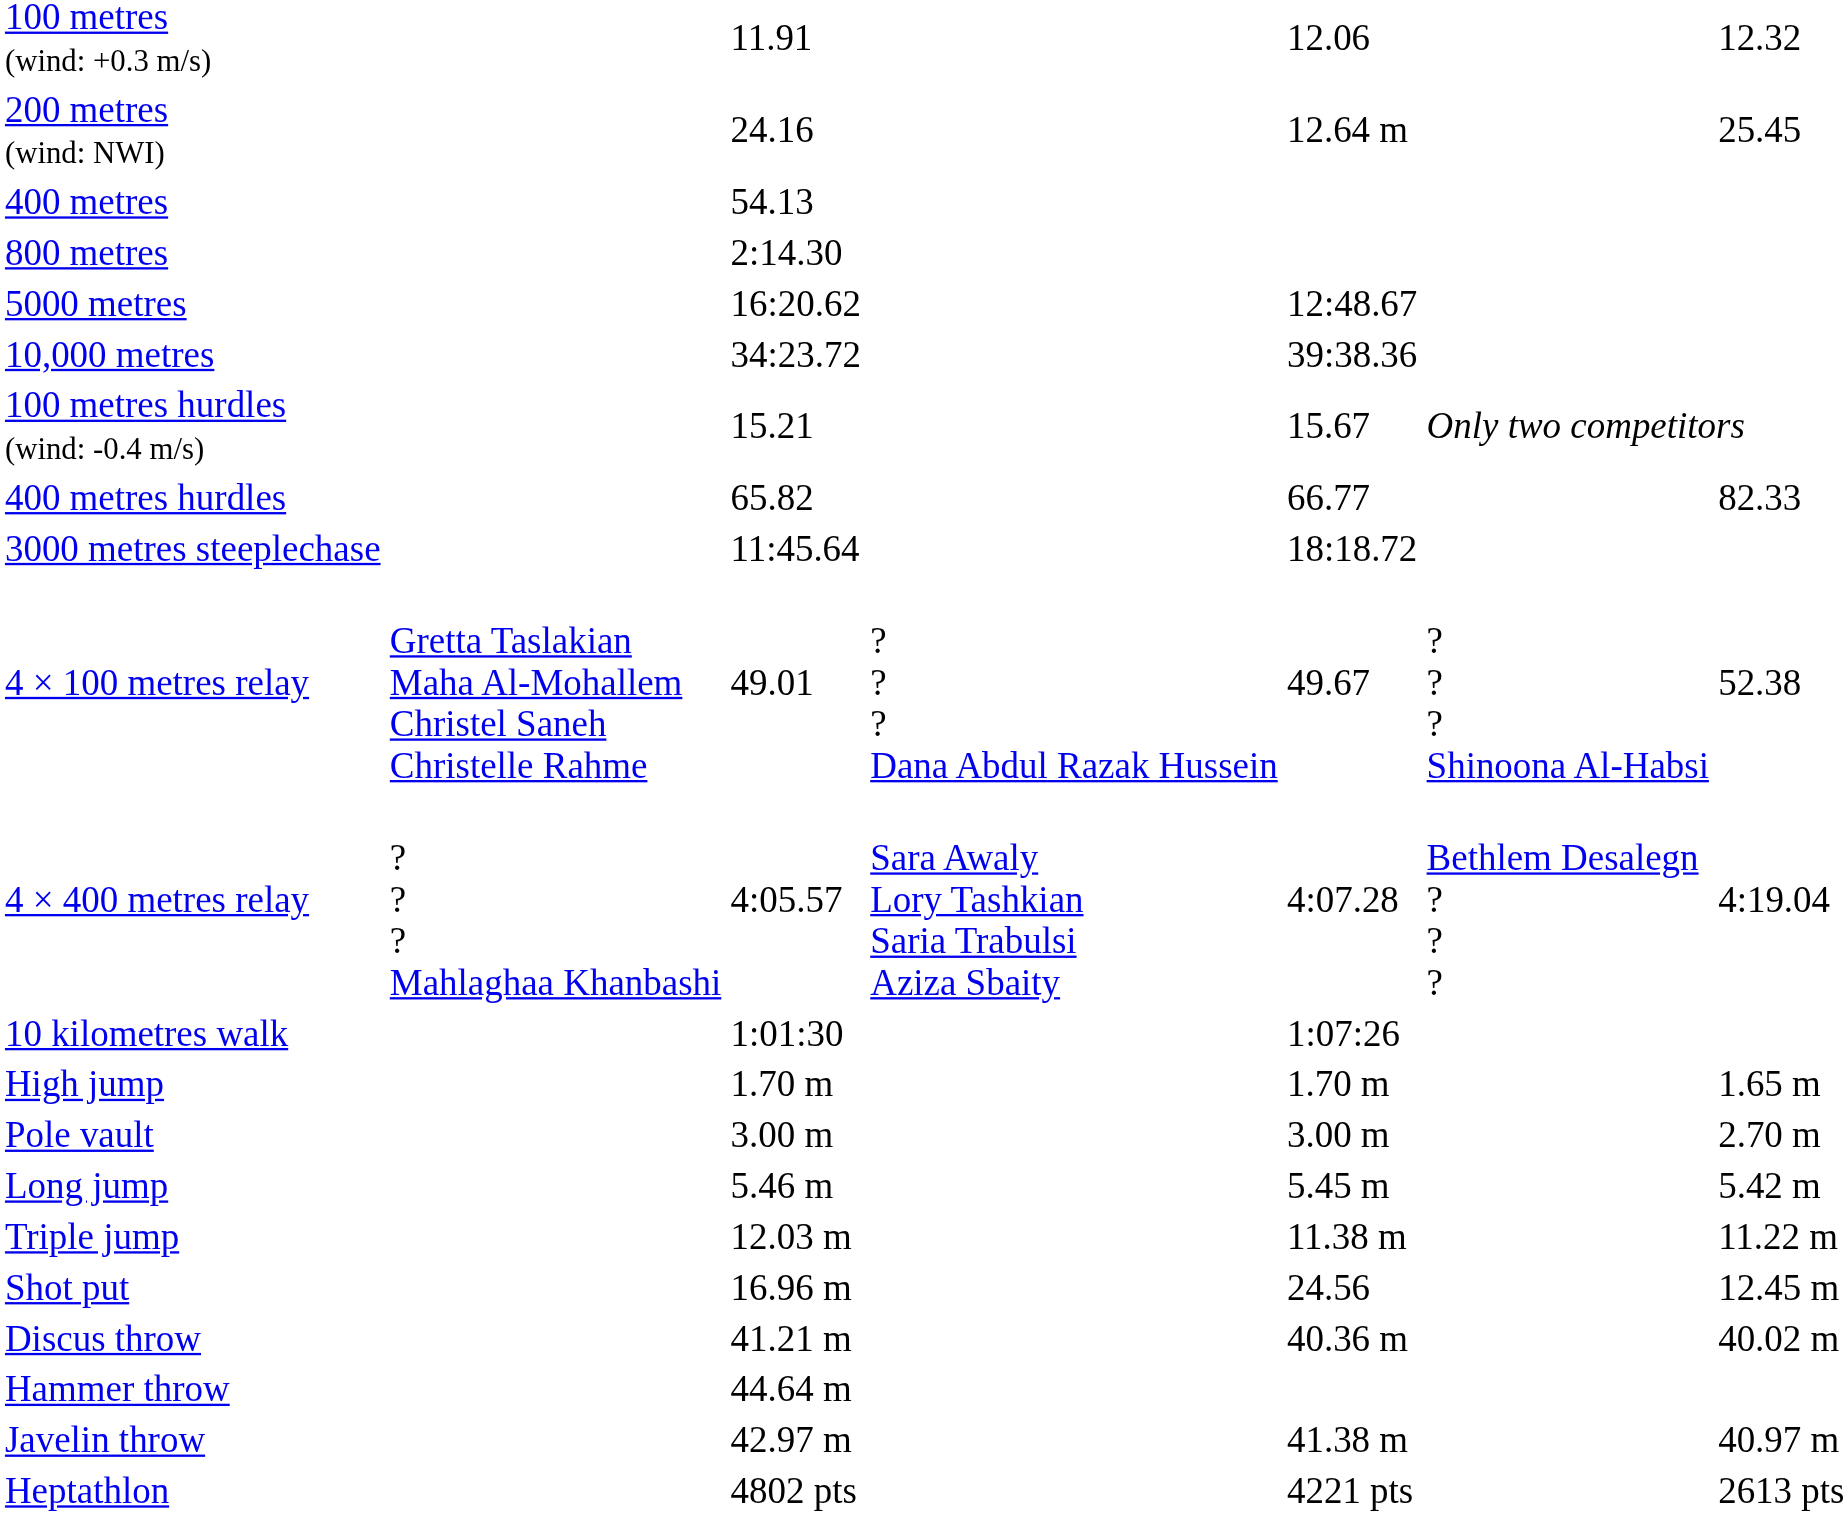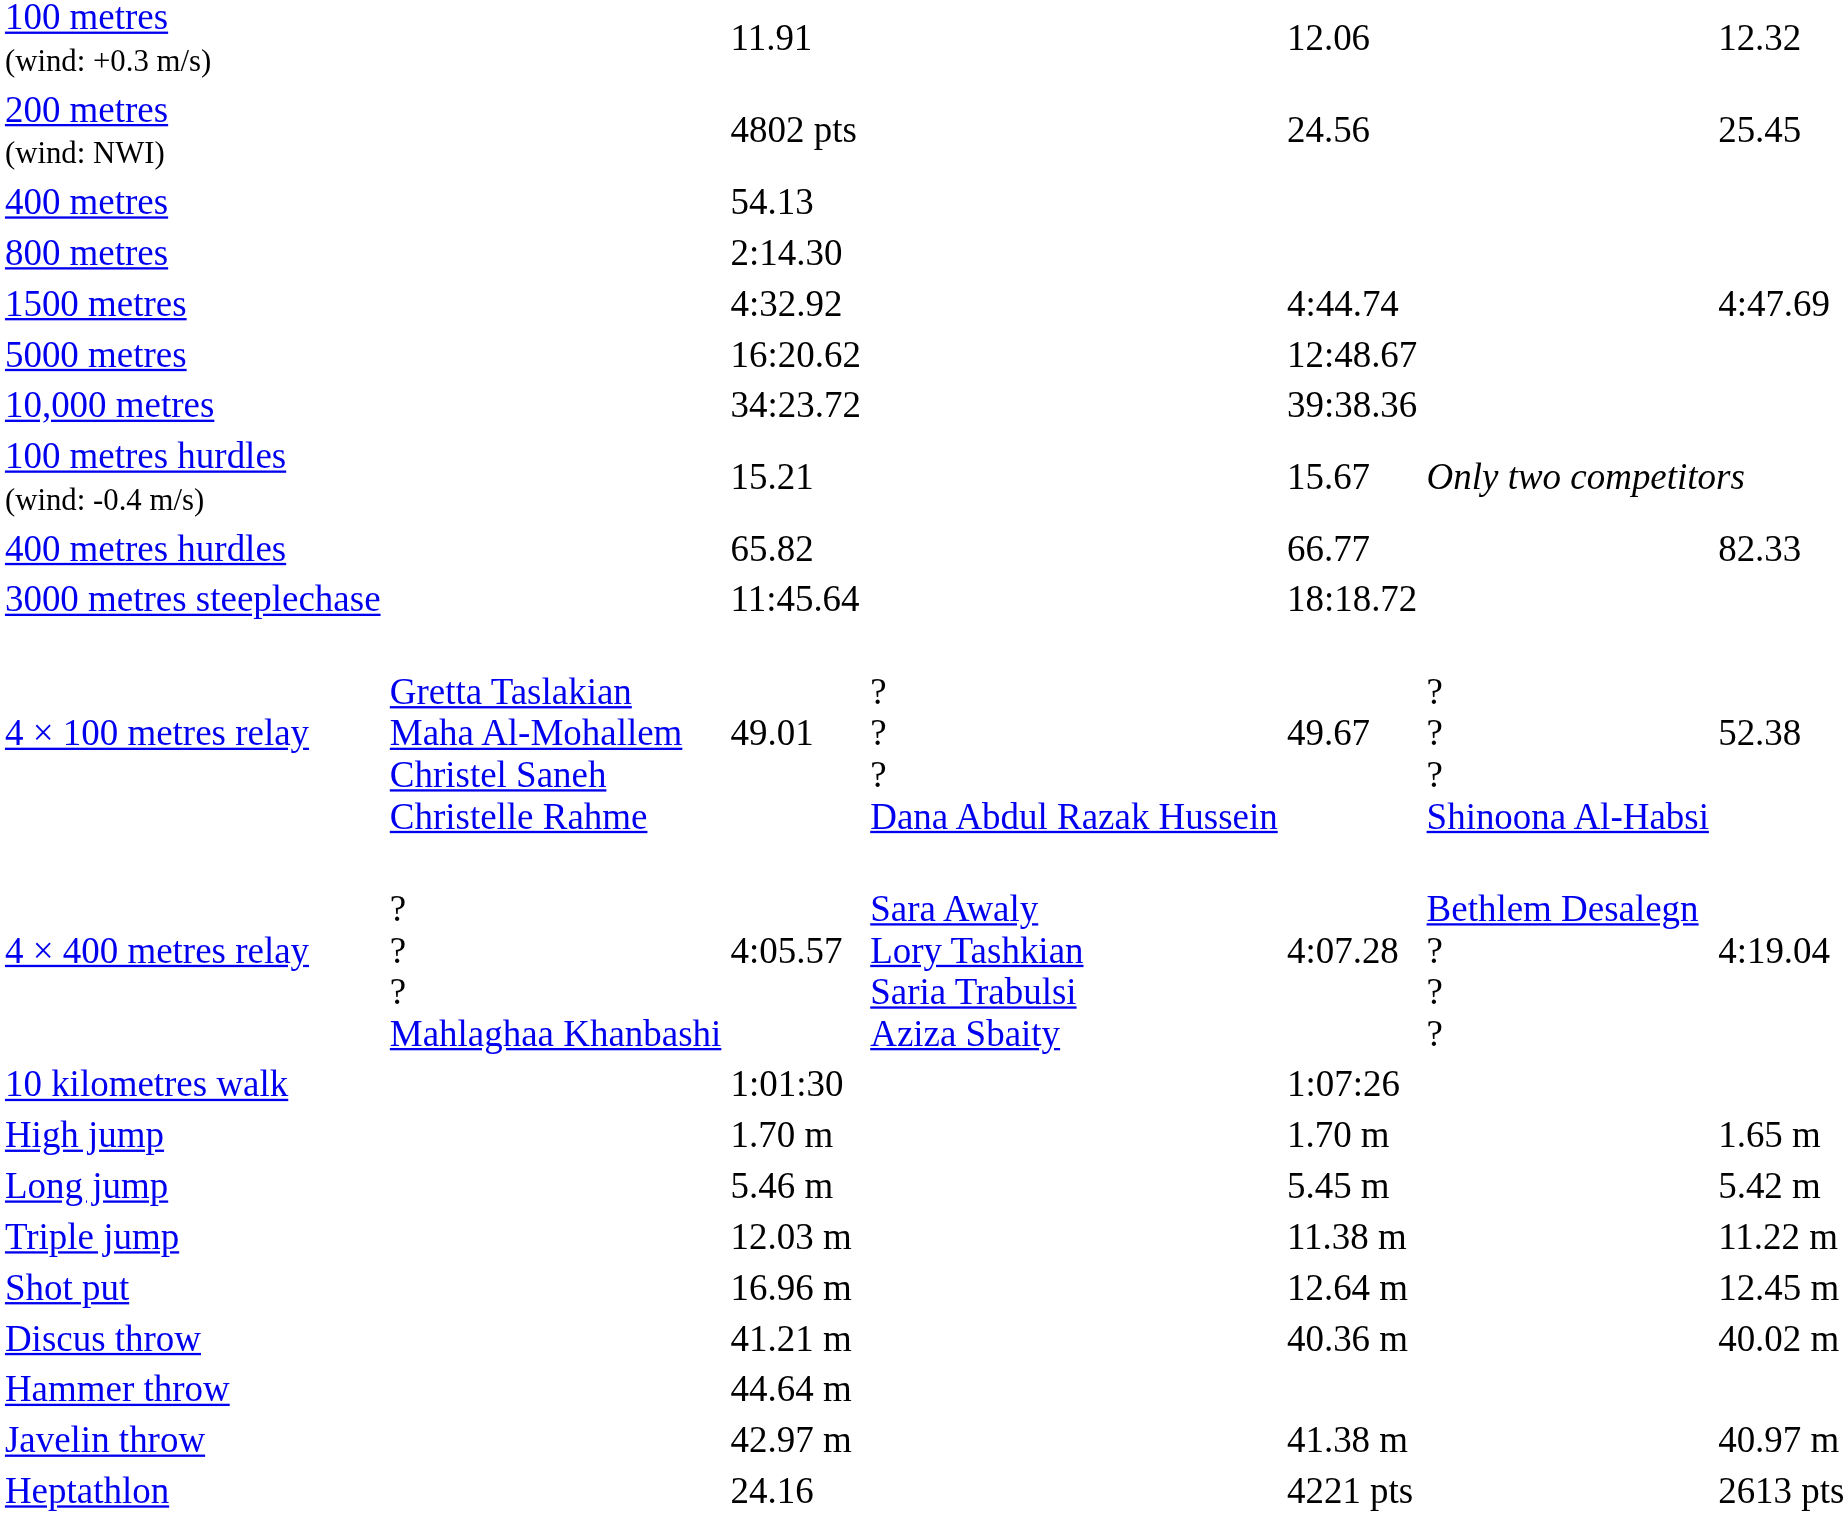 <table>
 <tr>
 <td align=left><a href='#'>100 metres</a><br><small>(wind: +0.3 m/s)</small></td>
 <td></td>
 <td>11.91</td>
 <td></td>
 <td>12.06</td>
 <td></td>
 <td>12.32</td>
 </tr>
 <tr>
 <td align=left><a href='#'>200 metres</a><br><small>(wind: NWI)</small></td>
 <td></td>
-<td>24.16</td>
+<td>4802 pts </td>
 <td></td>
-<td>12.64 m</td>
+<td>24.56</td>
 <td></td>
 <td>25.45 </td>
 </tr>
 <tr>
 <td align=left><a href='#'>400 metres</a></td>
 <td></td>
 <td>54.13</td>
 <td></td>
 <td></td>
 <td></td>
 <td></td>
 </tr>
 <tr>
 <td align=left><a href='#'>800 metres</a></td>
 <td></td>
 <td>2:14.30</td>
 <td></td>
 <td></td>
 <td></td>
 <td></td>
+</tr>
+<tr>
+<td align=left><a href='#'>1500 metres</a></td>
+<td></td>
+<td>4:32.92</td>
+<td></td>
+<td>4:44.74</td>
+<td></td>
+<td>4:47.69</td>
 </tr>
 <tr>
 <td align=left><a href='#'>5000 metres</a></td>
 <td></td>
 <td>16:20.62</td>
 <td></td>
 <td>12:48.67</td>
 <td></td>
 <td></td>
 </tr>
 <tr>
 <td align=left><a href='#'>10,000 metres</a></td>
 <td></td>
 <td>34:23.72</td>
 <td></td>
 <td>39:38.36</td>
 <td></td>
 <td></td>
 </tr>
 <tr>
 <td align=left><a href='#'>100 metres hurdles</a><br><small>(wind: -0.4 m/s)</small></td>
 <td></td>
 <td>15.21</td>
 <td></td>
 <td>15.67</td>
 <td colspan=2><em>Only two competitors</em></td>
 </tr>
 <tr>
 <td align=left><a href='#'>400 metres hurdles</a></td>
 <td></td>
 <td>65.82</td>
 <td></td>
 <td>66.77</td>
 <td></td>
 <td>82.33</td>
 </tr>
 <tr>
 <td align=left><a href='#'>3000 metres steeplechase</a></td>
 <td></td>
 <td>11:45.64 </td>
 <td></td>
 <td>18:18.72</td>
 <td></td>
 <td></td>
 </tr>
 <tr>
 <td align=left><a href='#'>4 × 100 metres relay</a></td>
 <td valign="top"><br><a href='#'>Gretta Taslakian</a><br><a href='#'>Maha Al-Mohallem</a><br><a href='#'>Christel Saneh</a><br><a href='#'>Christelle Rahme</a></td>
 <td>49.01</td>
 <td valign="top"><br>?<br>?<br>?<br><a href='#'>Dana Abdul Razak Hussein</a></td>
 <td>49.67</td>
 <td valign="top"><br>?<br>?<br>?<br><a href='#'>Shinoona Al-Habsi</a></td>
 <td>52.38</td>
 </tr>
 <tr>
 <td align=left><a href='#'>4 × 400 metres relay</a></td>
 <td valign="top"><br>?<br>?<br>?<br><a href='#'>Mahlaghaa Khanbashi</a></td>
 <td>4:05.57</td>
 <td valign="top"><br><a href='#'>Sara Awaly</a><br><a href='#'>Lory Tashkian</a><br><a href='#'>Saria Trabulsi</a><br><a href='#'>Aziza Sbaity</a></td>
 <td>4:07.28</td>
 <td valign="top"><br><a href='#'>Bethlem Desalegn</a><br>?<br>?<br>?</td>
 <td>4:19.04 </td>
 </tr>
 <tr>
 <td align=left><a href='#'>10 kilometres walk</a></td>
 <td></td>
 <td>1:01:30</td>
 <td></td>
 <td>1:07:26 </td>
 <td></td>
 <td></td>
 </tr>
 <tr>
 <td align=left><a href='#'>High jump</a></td>
 <td></td>
 <td>1.70 m</td>
 <td></td>
 <td>1.70 m</td>
 <td></td>
 <td>1.65 m</td>
 </tr>
 <tr>
-<td align=left><a href='#'>Pole vault</a></td>
-<td></td>
-<td>3.00 m</td>
-<td></td>
-<td>3.00 m</td>
-<td></td>
-<td>2.70	m </td>
-</tr>
-<tr>
 <td align=left><a href='#'>Long jump</a></td>
 <td></td>
 <td>5.46 m</td>
 <td></td>
 <td>5.45 m</td>
 <td></td>
 <td>5.42 m</td>
 </tr>
 <tr>
 <td align=left><a href='#'>Triple jump</a></td>
 <td></td>
 <td>12.03 m</td>
 <td></td>
 <td>11.38 m</td>
 <td></td>
 <td>11.22 m</td>
 </tr>
 <tr>
 <td align=left><a href='#'>Shot put</a></td>
 <td></td>
 <td>16.96 m</td>
 <td></td>
-<td>24.56</td>
+<td>12.64 m</td>
 <td></td>
 <td>12.45 m</td>
 </tr>
 <tr>
 <td align=left><a href='#'>Discus throw</a></td>
 <td></td>
 <td>41.21 m</td>
 <td></td>
 <td>40.36 m</td>
 <td></td>
 <td>40.02 m</td>
 </tr>
 <tr>
 <td align=left><a href='#'>Hammer throw</a></td>
 <td></td>
 <td>44.64 m</td>
 <td></td>
 <td></td>
 <td></td>
 <td></td>
 </tr>
 <tr>
 <td align=left><a href='#'>Javelin throw</a></td>
 <td></td>
 <td>42.97 m </td>
 <td></td>
 <td>41.38 m</td>
 <td></td>
 <td>40.97 m</td>
 </tr>
 <tr>
 <td align=left><a href='#'>Heptathlon</a></td>
 <td></td>
-<td>4802 pts </td>
+<td>24.16</td>
 <td></td>
 <td>4221 pts</td>
 <td></td>
 <td>2613 pts </td>
 </tr>
 </table>
